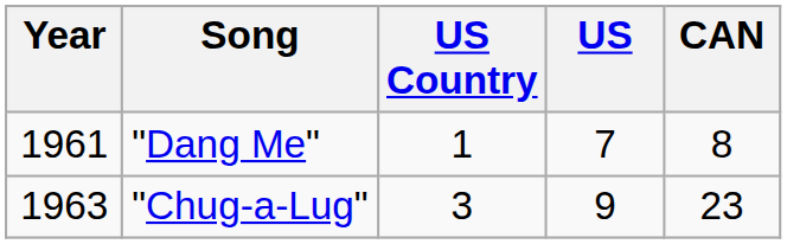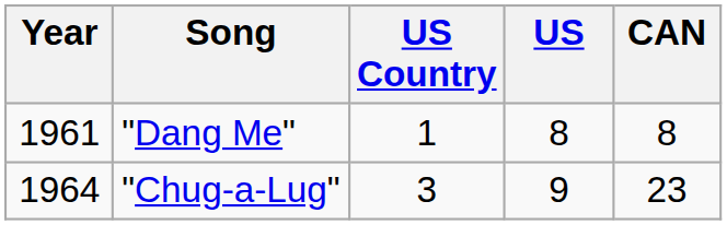 <table class="wikitable">
 <tr>
 <th align="center" valign="top" width="40">Year</th>
 <th align="left" valign="top">Song</th>
 <th align="center" valign="top" width="40"><a href='#'>US Country</a></th>
 <th align="center" valign="top" width="40"><a href='#'>US</a></th>
 <th align="center" valign="top" width="40">CAN</th>
 </tr>
 <tr>
 <td align="center" valign="top">1961</td>
 <td align="left" valign="top">"<a href='#'>Dang Me</a>"</td>
 <td align="center" valign="top">1</td>
-<td align="center" valign="top">7</td>
+<td align="center" valign="top">8</td>
 <td align="center" valign="top">8</td>
 </tr>
 <tr>
-<td align="center" valign="top">1963</td>
+<td align="center" valign="top">1964</td>
 <td align="left" valign="top">"<a href='#'>Chug-a-Lug</a>"</td>
 <td align="center" valign="top">3</td>
 <td align="center" valign="top">9</td>
 <td align="center" valign="top">23</td>
 </tr>
 </table>
